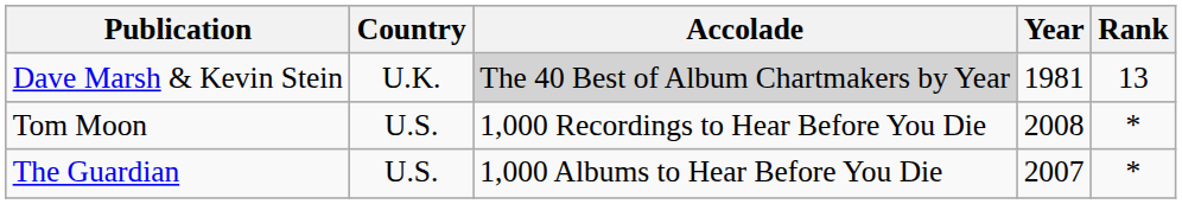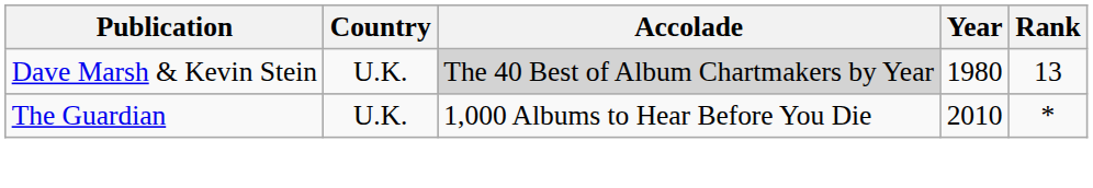 <table class="wikitable">
 <tr>
 <th>Publication</th>
 <th>Country</th>
 <th>Accolade</th>
 <th>Year</th>
 <th>Rank</th>
 </tr>
 <tr>
 <td><a href='#'>Dave Marsh</a> & Kevin Stein</td>
 <td style="text-align:center;">U.K.</td>
 <td style="background: lightgrey;">The 40 Best of Album Chartmakers by Year</td>
-<td>1981</td>
+<td>1980</td>
 <td style="text-align:center;">13</td>
 </tr>
 <tr>
-<td>Tom Moon</td>
-<td style="text-align:center;">U.S.</td>
-<td>1,000 Recordings to Hear Before You Die</td>
-<td>2008</td>
-<td style="text-align:center;">*</td>
-</tr>
-<tr>
 <td><a href='#'>The Guardian</a></td>
-<td style="text-align:center;">U.S.</td>
+<td style="text-align:center;">U.K.</td>
 <td>1,000 Albums to Hear Before You Die</td>
-<td>2007</td>
+<td>2010</td>
 <td style="text-align:center;">*</td>
 </tr>
 </table>
